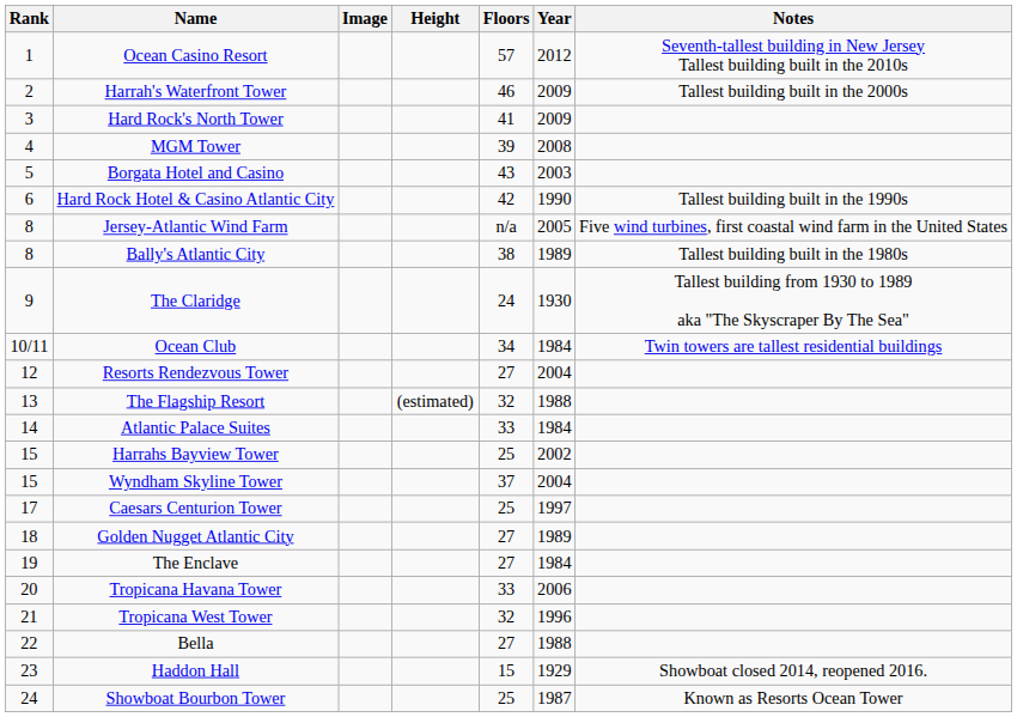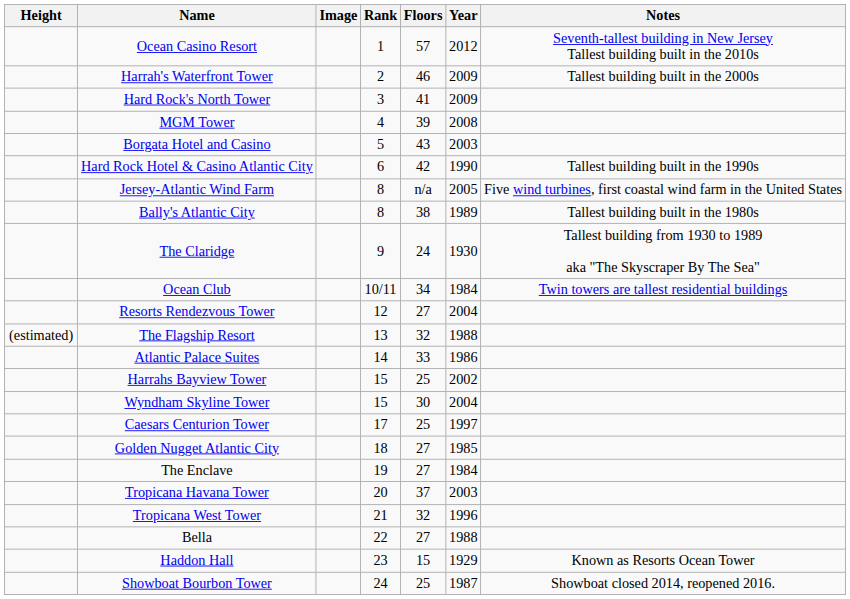 <table class="wikitable sortable" style="text-align:center;">
 <tr>
-<th>Rank</th>
+<th style="width:75px;">Height</th>
 <th>Name</th>
 <th>Image</th>
-<th style="width:75px;">Height</th>
+<th>Rank</th>
 <th>Floors</th>
 <th>Year</th>
 <th class="unsortable">Notes</th>
 </tr>
 <tr>
-<td>1</td>
+<td></td>
 <td><a href='#'>Ocean Casino Resort</a></td>
 <td></td>
-<td></td>
+<td>1</td>
 <td>57</td>
 <td>2012</td>
 <td><a href='#'>Seventh-tallest building in New Jersey</a><br>Tallest building built in the 2010s</td>
 </tr>
 <tr>
-<td>2</td>
+<td></td>
 <td><a href='#'>Harrah's Waterfront Tower</a></td>
 <td></td>
-<td></td>
+<td>2</td>
 <td>46</td>
 <td>2009</td>
 <td>Tallest building built in the 2000s</td>
 </tr>
 <tr>
-<td>3</td>
+<td></td>
 <td><a href='#'>Hard Rock's North Tower</a></td>
 <td></td>
-<td></td>
+<td>3</td>
 <td>41</td>
 <td>2009</td>
 <td></td>
 </tr>
 <tr>
-<td>4</td>
+<td></td>
 <td><a href='#'>MGM Tower</a></td>
 <td></td>
-<td></td>
+<td>4</td>
 <td>39</td>
 <td>2008</td>
 <td></td>
 </tr>
 <tr>
-<td>5</td>
+<td></td>
 <td><a href='#'>Borgata Hotel and Casino</a></td>
 <td></td>
-<td></td>
+<td>5</td>
 <td>43</td>
 <td>2003</td>
 <td></td>
 </tr>
 <tr>
-<td>6</td>
+<td></td>
 <td><a href='#'>Hard Rock Hotel & Casino Atlantic City</a></td>
 <td></td>
-<td></td>
+<td>6</td>
 <td>42</td>
 <td>1990</td>
 <td>Tallest building built in the 1990s</td>
 </tr>
 <tr>
-<td>8</td>
+<td></td>
 <td><a href='#'>Jersey-Atlantic Wind Farm</a></td>
 <td></td>
-<td></td>
+<td>8</td>
 <td>n/a</td>
 <td>2005</td>
 <td>Five <a href='#'>wind turbines</a>, first coastal wind farm in the United States</td>
 </tr>
 <tr>
-<td>8</td>
+<td></td>
 <td><a href='#'>Bally's Atlantic City</a><br></td>
 <td></td>
-<td></td>
+<td>8</td>
 <td>38</td>
 <td>1989</td>
 <td>Tallest building built in the 1980s</td>
 </tr>
 <tr>
-<td>9</td>
+<td></td>
 <td><a href='#'>The Claridge</a></td>
 <td></td>
-<td></td>
+<td>9</td>
 <td>24</td>
 <td>1930</td>
 <td>Tallest building from 1930 to 1989<br><br>aka "The Skyscraper By The Sea"</td>
 </tr>
 <tr>
-<td>10/11</td>
+<td></td>
 <td><a href='#'>Ocean Club</a></td>
 <td></td>
-<td></td>
+<td>10/11</td>
 <td>34</td>
 <td>1984</td>
 <td><a href='#'>Twin towers are tallest residential buildings</a></td>
 </tr>
 <tr>
-<td>12</td>
+<td></td>
 <td><a href='#'>Resorts Rendezvous Tower</a></td>
 <td></td>
-<td></td>
+<td>12</td>
 <td>27</td>
 <td>2004</td>
 <td></td>
 </tr>
 <tr>
-<td>13</td>
+<td> (estimated)</td>
 <td><a href='#'>The Flagship Resort</a></td>
 <td></td>
-<td> (estimated)</td>
+<td>13</td>
 <td>32</td>
 <td>1988</td>
 <td></td>
 </tr>
 <tr>
-<td>14</td>
+<td></td>
 <td><a href='#'>Atlantic Palace Suites</a></td>
 <td></td>
-<td></td>
+<td>14</td>
 <td>33</td>
-<td>1984</td>
+<td>1986</td>
 <td></td>
 </tr>
 <tr>
-<td>15</td>
+<td></td>
 <td><a href='#'>Harrahs Bayview Tower</a></td>
 <td></td>
-<td></td>
+<td>15</td>
 <td>25</td>
 <td>2002</td>
 <td></td>
 </tr>
 <tr>
-<td>15</td>
+<td></td>
 <td><a href='#'>Wyndham Skyline Tower</a></td>
 <td></td>
-<td></td>
-<td>37</td>
+<td>15</td>
+<td>30</td>
 <td>2004</td>
 <td></td>
 </tr>
 <tr>
-<td>17</td>
+<td></td>
 <td><a href='#'>Caesars Centurion Tower</a></td>
 <td></td>
-<td></td>
+<td>17</td>
 <td>25</td>
 <td>1997</td>
 <td></td>
 </tr>
 <tr>
-<td>18</td>
+<td></td>
 <td><a href='#'>Golden Nugget Atlantic City</a></td>
 <td></td>
-<td></td>
+<td>18</td>
 <td>27</td>
-<td>1989</td>
+<td>1985</td>
 <td></td>
 </tr>
 <tr>
-<td>19</td>
+<td></td>
 <td>The Enclave</td>
 <td></td>
-<td></td>
+<td>19</td>
 <td>27</td>
 <td>1984</td>
 <td></td>
 </tr>
 <tr>
-<td>20</td>
+<td></td>
 <td><a href='#'>Tropicana Havana Tower</a></td>
 <td></td>
-<td></td>
-<td>33</td>
-<td>2006</td>
+<td>20</td>
+<td>37</td>
+<td>2003</td>
 <td></td>
 </tr>
 <tr>
-<td>21</td>
+<td></td>
 <td><a href='#'>Tropicana West Tower</a></td>
 <td></td>
-<td></td>
+<td>21</td>
 <td>32</td>
 <td>1996</td>
 <td></td>
 </tr>
 <tr>
-<td>22</td>
+<td></td>
 <td>Bella</td>
 <td></td>
-<td></td>
+<td>22</td>
 <td>27</td>
 <td>1988</td>
 <td></td>
 </tr>
 <tr>
-<td>23</td>
+<td></td>
 <td><a href='#'>Haddon Hall</a></td>
 <td></td>
-<td></td>
+<td>23</td>
 <td>15</td>
 <td>1929</td>
+<td>Known as Resorts Ocean Tower</td>
+</tr>
+<tr>
+<td></td>
+<td><a href='#'>Showboat Bourbon Tower</a></td>
+<td></td>
+<td>24</td>
+<td>25</td>
+<td>1987</td>
 <td>Showboat closed 2014, reopened 2016.</td>
 </tr>
-<tr>
-<td>24</td>
-<td><a href='#'>Showboat Bourbon Tower</a></td>
-<td></td>
-<td></td>
-<td>25</td>
-<td>1987</td>
-<td>Known as Resorts Ocean Tower</td>
-</tr>
 </table>
